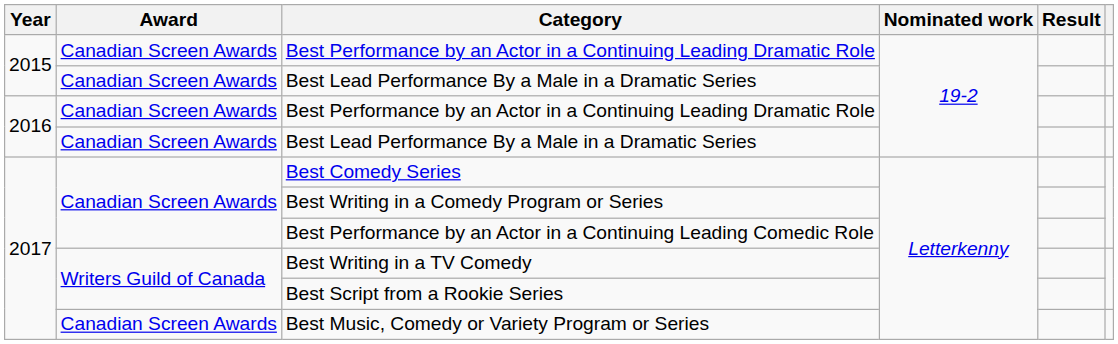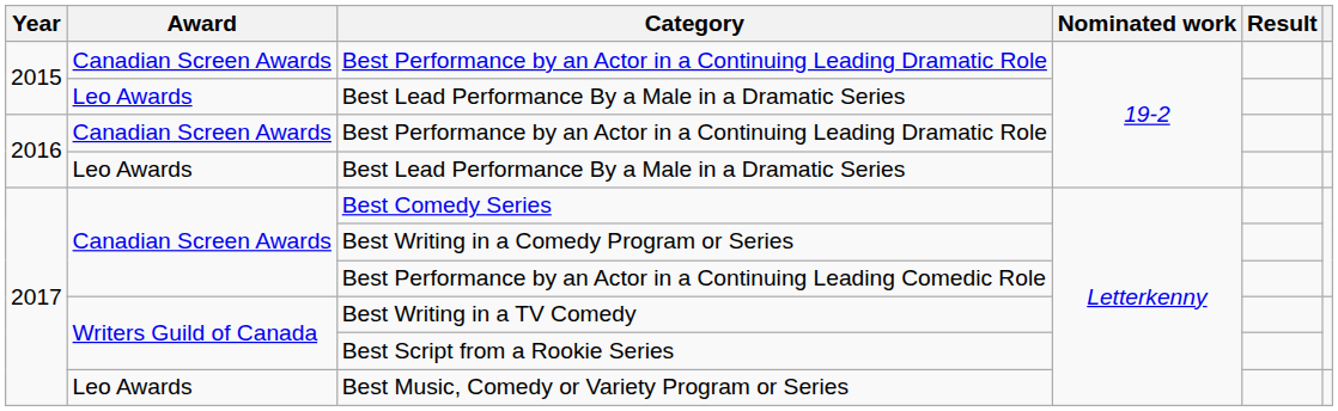 <table class="wikitable sortable plainrowheaders" style="width:auto;">
 <tr>
 <th scope="col">Year</th>
 <th scope="col">Award</th>
 <th scope="col">Category</th>
 <th scope="col">Nominated work</th>
 <th scope="col">Result</th>
 <th scope="col" class="unsortable"></th>
 </tr>
 <tr>
 <td rowspan="2">2015</td>
 <td><a href='#'>Canadian Screen Awards</a></td>
 <td><a href='#'>Best Performance by an Actor in a Continuing Leading Dramatic Role</a></td>
 <td rowspan="4" style="text-align: center;"><em><a href='#'>19-2</a></em></td>
 <td></td>
 <td style="text-align:center;"></td>
 </tr>
 <tr>
-<td><a href='#'>Canadian Screen Awards</a></td>
+<td><a href='#'>Leo Awards</a></td>
 <td>Best Lead Performance By a Male in a Dramatic Series</td>
 <td></td>
 <td style="text-align:center;"></td>
 </tr>
 <tr>
 <td rowspan="2">2016</td>
 <td><a href='#'>Canadian Screen Awards</a></td>
 <td>Best Performance by an Actor in a Continuing Leading Dramatic Role</td>
 <td></td>
 <td style="text-align:center;"></td>
 </tr>
 <tr>
-<td><a href='#'>Canadian Screen Awards</a></td>
+<td>Leo Awards</td>
 <td>Best Lead Performance By a Male in a Dramatic Series</td>
 <td></td>
 <td style="text-align:center;"></td>
 </tr>
 <tr>
 <td rowspan="6">2017</td>
 <td rowspan="3"><a href='#'>Canadian Screen Awards</a></td>
 <td><a href='#'>Best Comedy Series</a></td>
 <td rowspan="6" style="text-align: center;"><em><a href='#'>Letterkenny</a></em></td>
 <td></td>
 <td rowspan="3" style="text-align:center;"></td>
 </tr>
 <tr>
 <td>Best Writing in a Comedy Program or Series</td>
 <td></td>
 </tr>
 <tr>
 <td>Best Performance by an Actor in a Continuing Leading Comedic Role</td>
 <td></td>
 </tr>
 <tr>
 <td rowspan="2"><a href='#'>Writers Guild of Canada</a></td>
 <td>Best Writing in a TV Comedy</td>
 <td></td>
 <td rowspan="2" style="text-align:center;"></td>
 </tr>
 <tr>
 <td>Best Script from a Rookie Series</td>
 <td></td>
 </tr>
 <tr>
-<td><a href='#'>Canadian Screen Awards</a></td>
+<td>Leo Awards</td>
 <td>Best Music, Comedy or Variety Program or Series</td>
 <td></td>
 <td style="text-align:center;"></td>
 </tr>
 </table>
